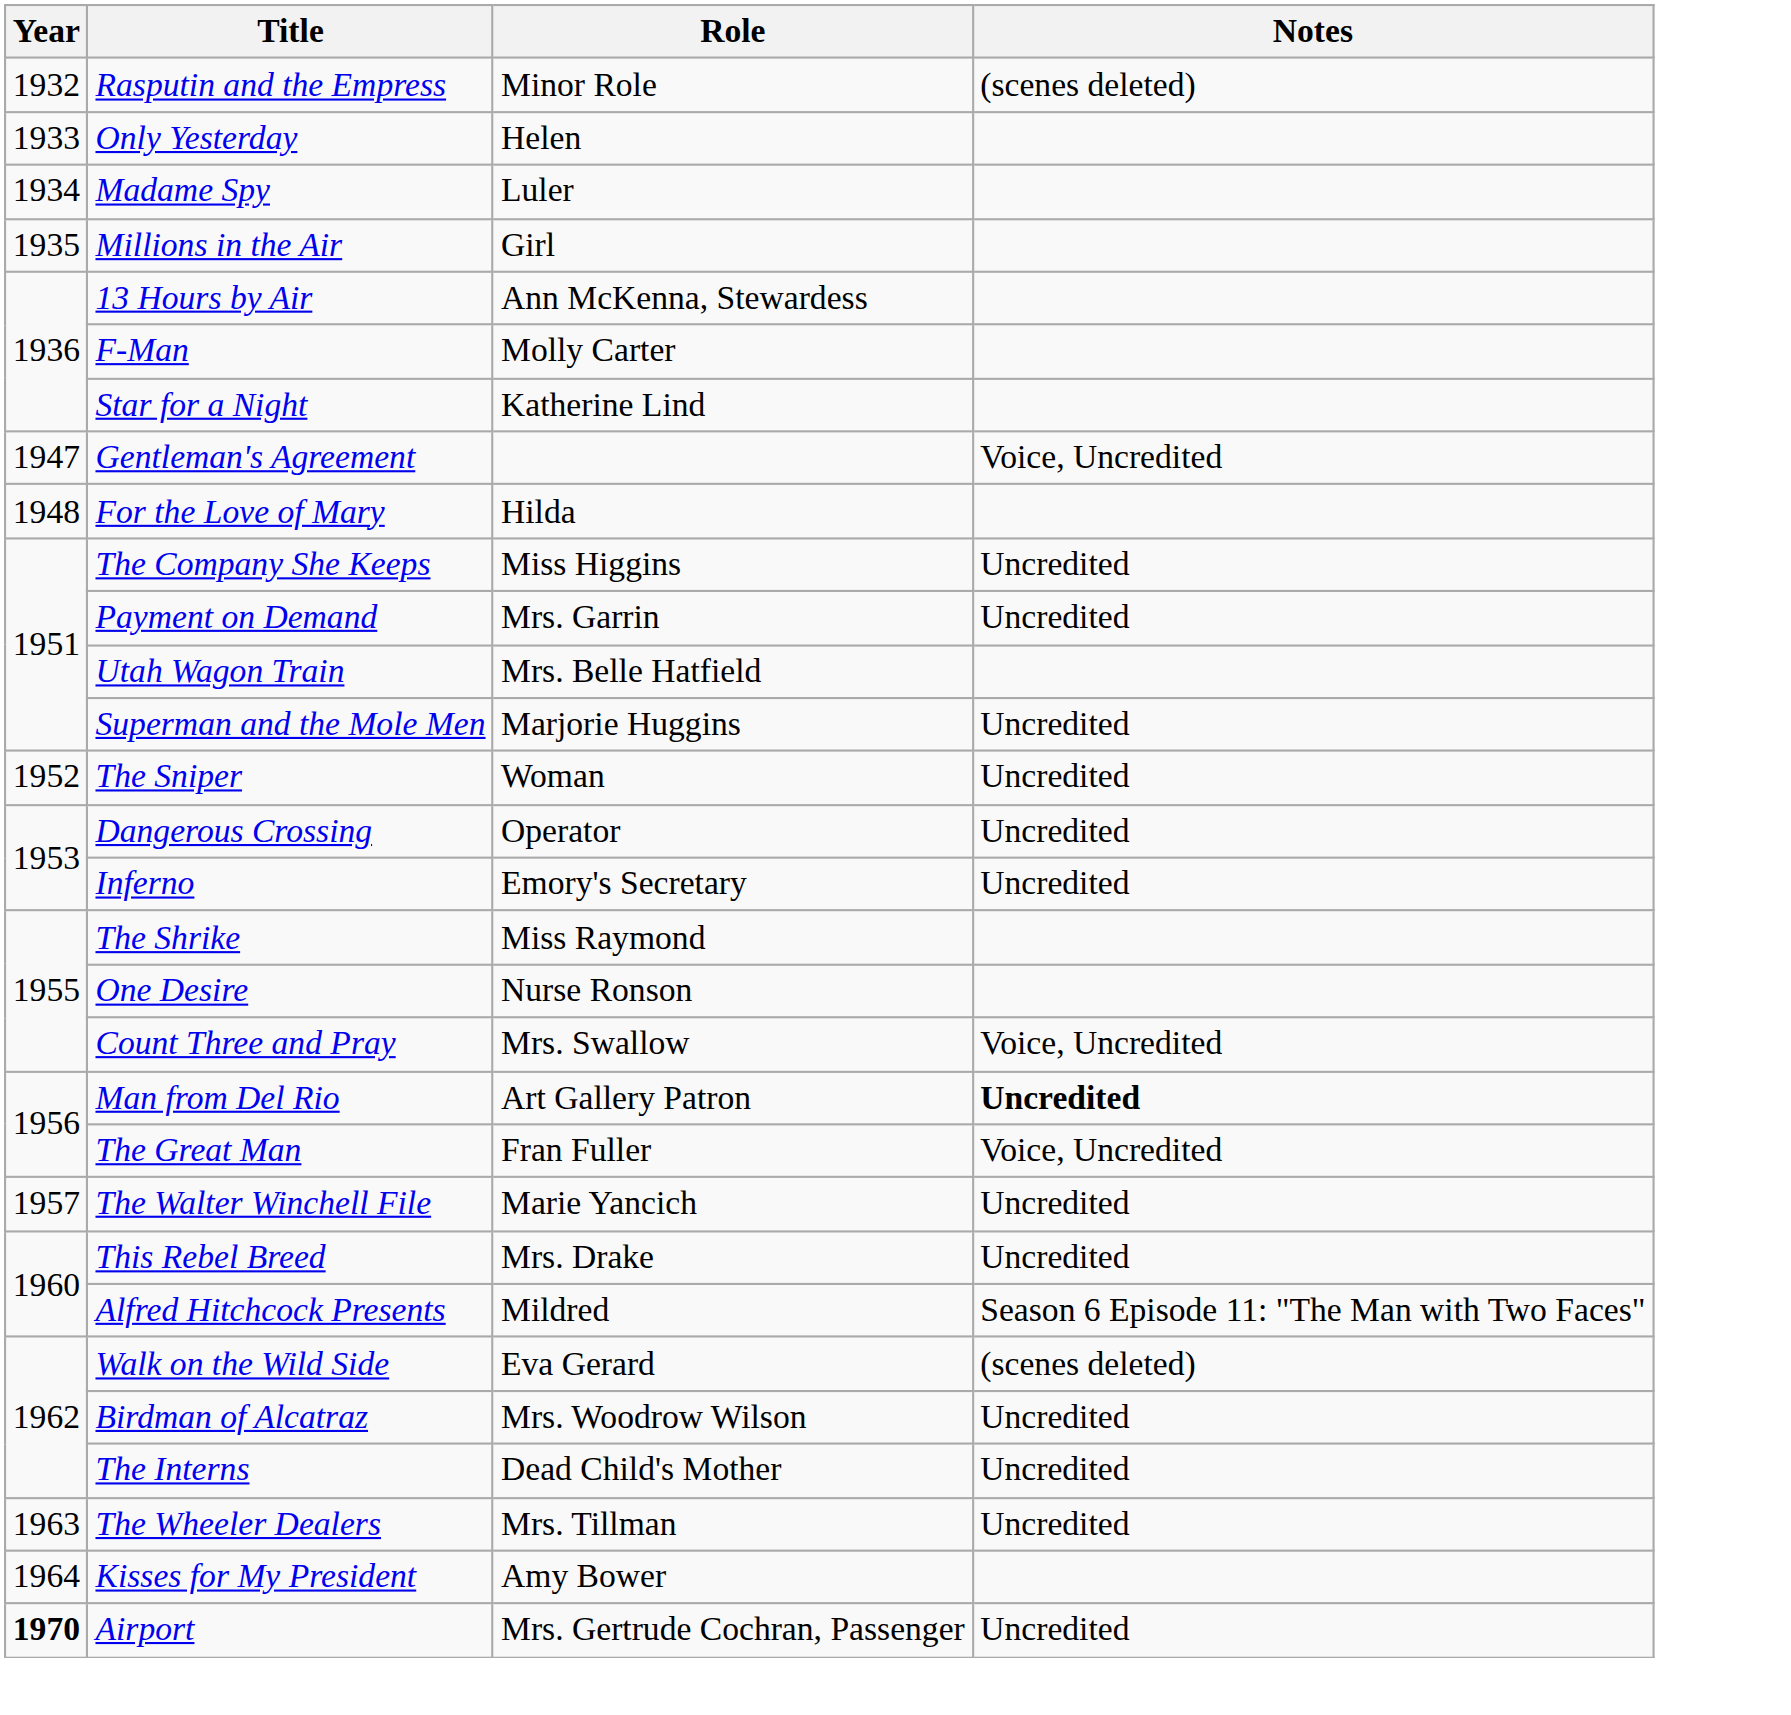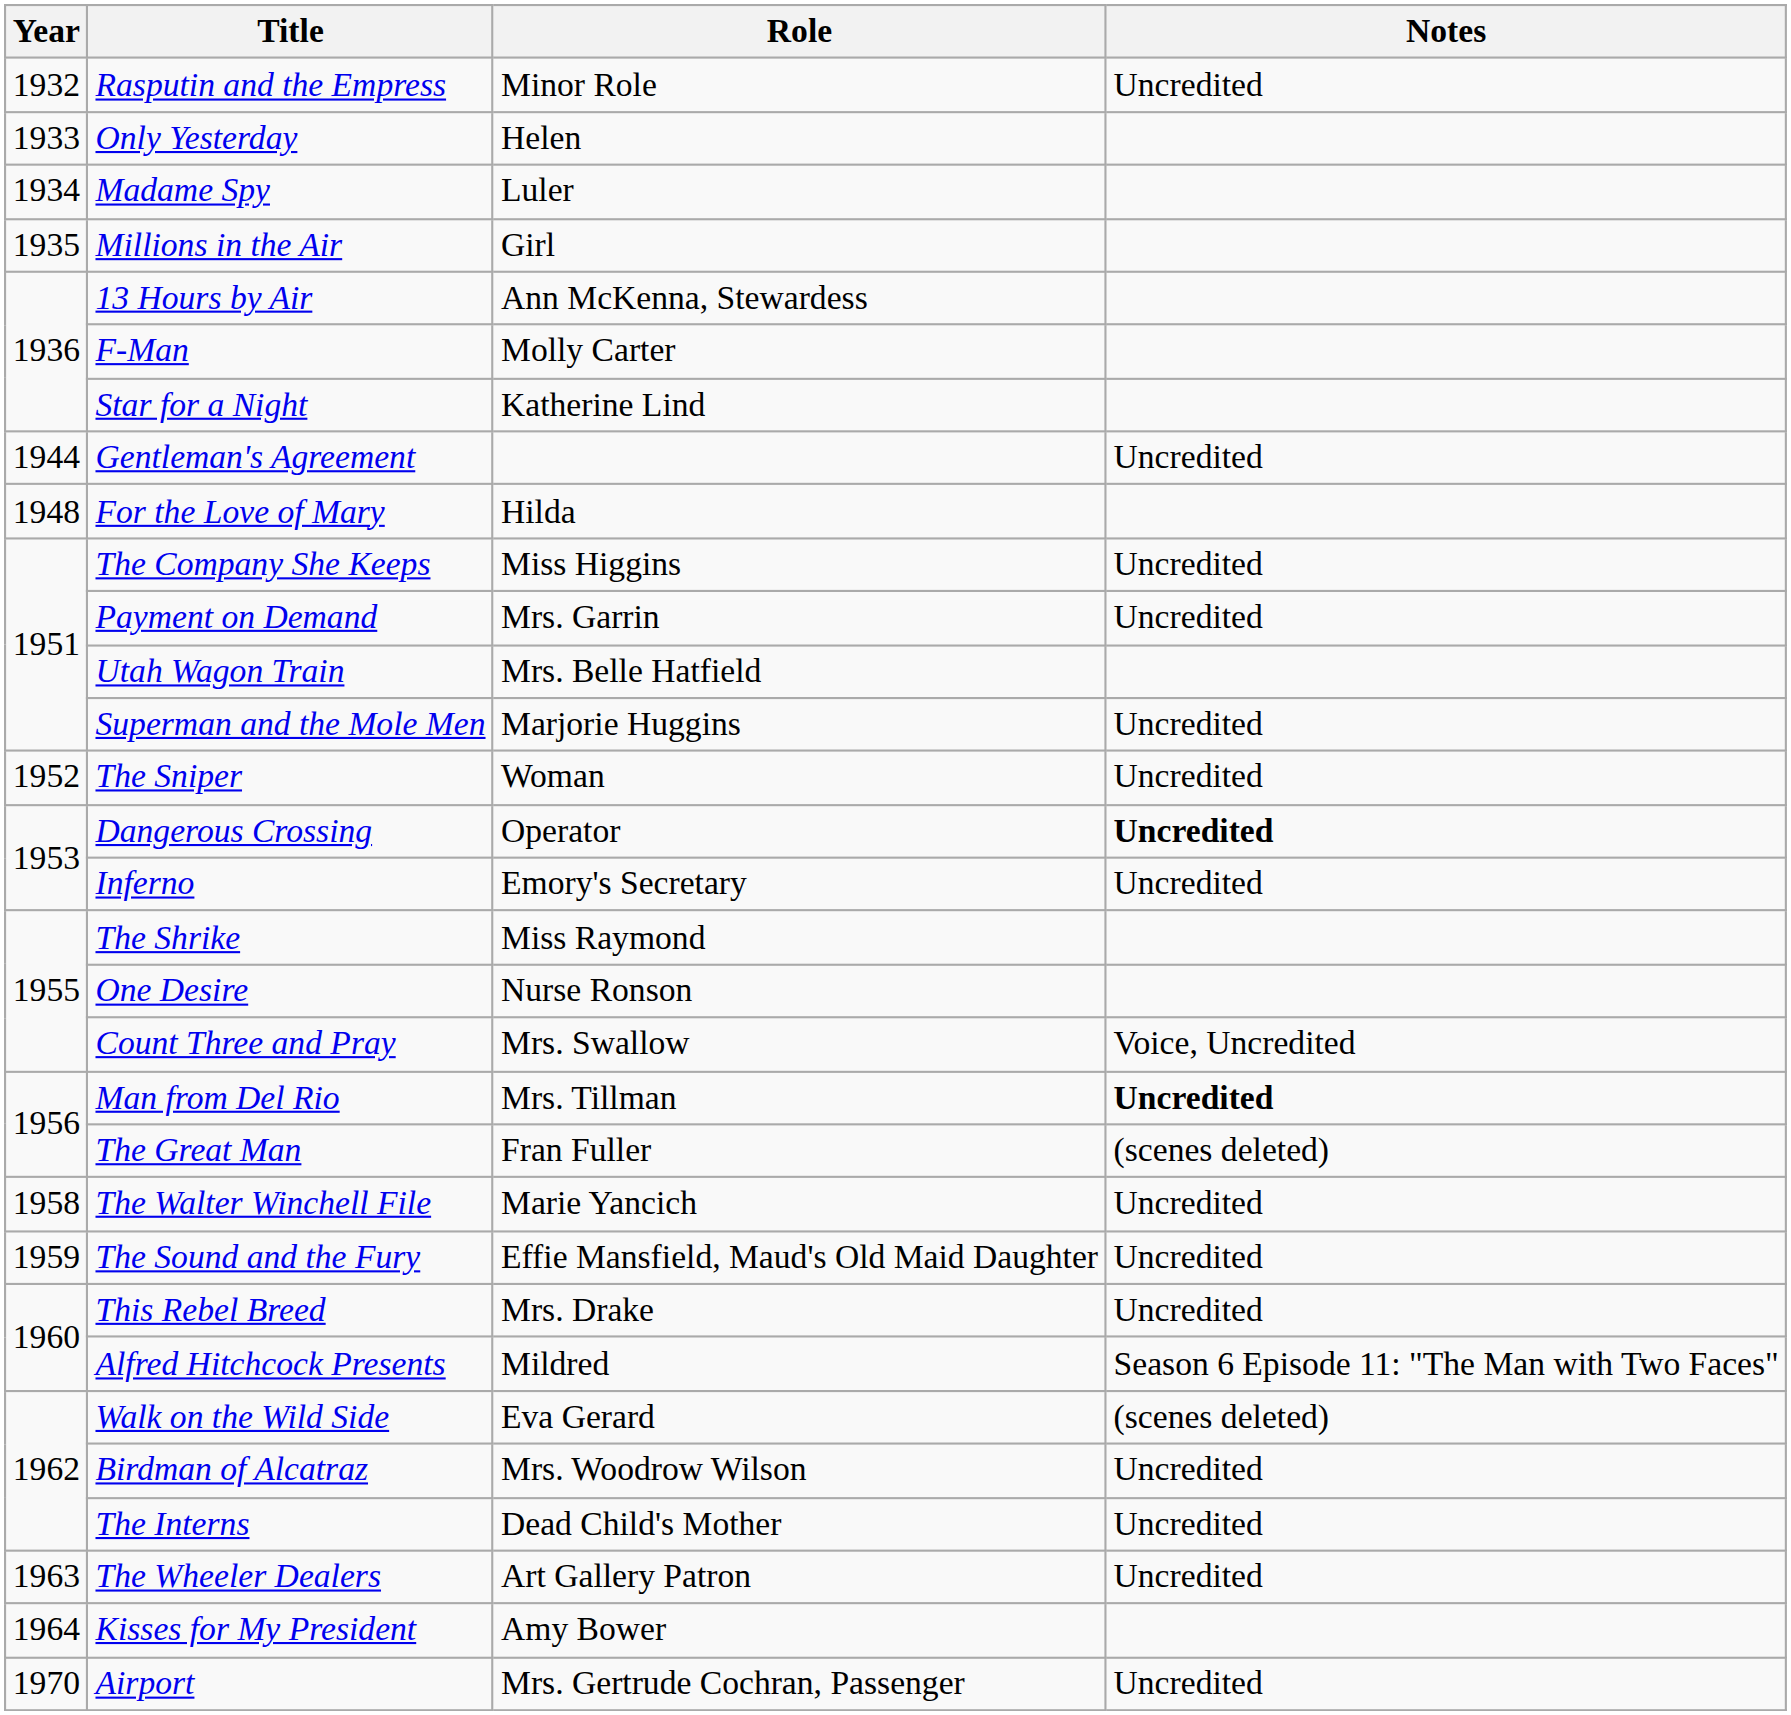 <table class="wikitable">
 <tr>
 <th>Year</th>
 <th>Title</th>
 <th>Role</th>
 <th>Notes</th>
 </tr>
 <tr>
 <td>1932</td>
 <td><em><a href='#'>Rasputin and the Empress</a></em></td>
 <td>Minor Role</td>
-<td>(scenes deleted)</td>
+<td>Uncredited</td>
 </tr>
 <tr>
 <td>1933</td>
 <td><em><a href='#'>Only Yesterday</a></em></td>
 <td>Helen</td>
 <td></td>
 </tr>
 <tr>
 <td>1934</td>
 <td><em><a href='#'>Madame Spy</a></em></td>
 <td>Luler</td>
 <td></td>
 </tr>
 <tr>
 <td>1935</td>
 <td><em><a href='#'>Millions in the Air</a></em></td>
 <td>Girl</td>
 <td></td>
 </tr>
 <tr>
 <td rowspan=3>1936</td>
 <td><em><a href='#'>13 Hours by Air</a></em></td>
 <td>Ann McKenna, Stewardess</td>
 <td></td>
 </tr>
 <tr>
 <td><em><a href='#'>F-Man</a></em></td>
 <td>Molly Carter</td>
 <td></td>
 </tr>
 <tr>
 <td><em><a href='#'>Star for a Night</a></em></td>
 <td>Katherine Lind</td>
 <td></td>
 </tr>
 <tr>
-<td>1947</td>
+<td>1944</td>
 <td><em><a href='#'>Gentleman's Agreement</a></em></td>
 <td></td>
-<td>Voice, Uncredited</td>
+<td>Uncredited</td>
 </tr>
 <tr>
 <td>1948</td>
 <td><em><a href='#'>For the Love of Mary</a></em></td>
 <td>Hilda</td>
 <td></td>
 </tr>
 <tr>
 <td rowspan=4>1951</td>
 <td><em><a href='#'>The Company She Keeps</a></em></td>
 <td>Miss Higgins</td>
 <td>Uncredited</td>
 </tr>
 <tr>
 <td><em><a href='#'>Payment on Demand</a></em></td>
 <td>Mrs. Garrin</td>
 <td>Uncredited</td>
 </tr>
 <tr>
 <td><em><a href='#'>Utah Wagon Train</a></em></td>
 <td>Mrs. Belle Hatfield</td>
 <td></td>
 </tr>
 <tr>
 <td><em><a href='#'>Superman and the Mole Men</a></em></td>
 <td>Marjorie Huggins</td>
 <td>Uncredited</td>
 </tr>
 <tr>
 <td>1952</td>
 <td><em><a href='#'>The Sniper</a></em></td>
 <td>Woman</td>
 <td>Uncredited</td>
 </tr>
 <tr>
 <td rowspan=2>1953</td>
 <td><em><a href='#'>Dangerous Crossing</a></em></td>
 <td>Operator</td>
-<td>Uncredited</td>
+<td><strong>Uncredited</strong></td>
 </tr>
 <tr>
 <td><em><a href='#'>Inferno</a></em></td>
 <td>Emory's Secretary</td>
 <td>Uncredited</td>
 </tr>
 <tr>
 <td rowspan=3>1955</td>
 <td><em><a href='#'>The Shrike</a></em></td>
 <td>Miss Raymond</td>
 <td></td>
 </tr>
 <tr>
 <td><em><a href='#'>One Desire</a></em></td>
 <td>Nurse Ronson</td>
 <td></td>
 </tr>
 <tr>
 <td><em><a href='#'>Count Three and Pray</a></em></td>
 <td>Mrs. Swallow</td>
 <td>Voice, Uncredited</td>
 </tr>
 <tr>
 <td rowspan=2>1956</td>
 <td><em><a href='#'>Man from Del Rio</a></em></td>
-<td>Art Gallery Patron</td>
+<td>Mrs. Tillman</td>
 <td><strong>Uncredited</strong></td>
 </tr>
 <tr>
 <td><em><a href='#'>The Great Man</a></em></td>
 <td>Fran Fuller</td>
-<td>Voice, Uncredited</td>
+<td>(scenes deleted)</td>
 </tr>
 <tr>
-<td>1957</td>
+<td>1958</td>
 <td><em><a href='#'>The Walter Winchell File</a></em></td>
 <td>Marie Yancich</td>
+<td>Uncredited</td>
+</tr>
+<tr>
+<td>1959</td>
+<td><em><a href='#'>The Sound and the Fury</a></em></td>
+<td>Effie Mansfield, Maud's Old Maid Daughter</td>
 <td>Uncredited</td>
 </tr>
 <tr>
 <td rowspan=2>1960</td>
 <td><em><a href='#'>This Rebel Breed</a></em></td>
 <td>Mrs. Drake</td>
 <td>Uncredited</td>
 </tr>
 <tr>
 <td><em><a href='#'>Alfred Hitchcock Presents</a></em></td>
 <td>Mildred</td>
 <td>Season 6 Episode 11: "The Man with Two Faces"</td>
 </tr>
 <tr>
 <td rowspan=3>1962</td>
 <td><em><a href='#'>Walk on the Wild Side</a></em></td>
 <td>Eva Gerard</td>
 <td>(scenes deleted)</td>
 </tr>
 <tr>
 <td><em><a href='#'>Birdman of Alcatraz</a></em></td>
 <td>Mrs. Woodrow Wilson</td>
 <td>Uncredited</td>
 </tr>
 <tr>
 <td><em><a href='#'>The Interns</a></em></td>
 <td>Dead Child's Mother</td>
 <td>Uncredited</td>
 </tr>
 <tr>
 <td>1963</td>
 <td><em><a href='#'>The Wheeler Dealers</a></em></td>
-<td>Mrs. Tillman</td>
+<td>Art Gallery Patron</td>
 <td>Uncredited</td>
 </tr>
 <tr>
 <td>1964</td>
 <td><em><a href='#'>Kisses for My President</a></em></td>
 <td>Amy Bower</td>
 <td></td>
 </tr>
 <tr>
-<td><strong>1970</strong></td>
+<td>1970</td>
 <td><em><a href='#'>Airport</a></em></td>
 <td>Mrs. Gertrude Cochran, Passenger</td>
 <td>Uncredited</td>
 </tr>
 </table>
